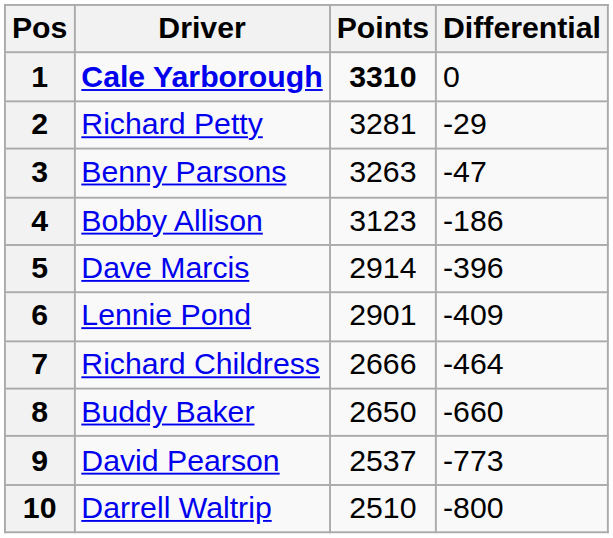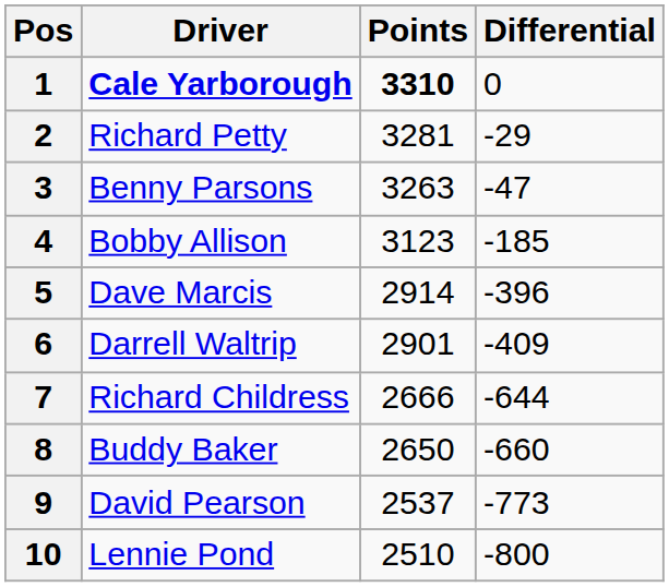 <table class="wikitable">
 <tr>
 <th>Pos</th>
 <th>Driver</th>
 <th>Points</th>
 <th>Differential</th>
 </tr>
 <tr>
 <th>1 </th>
 <td><strong><a href='#'>Cale Yarborough</a></strong></td>
 <td style="text-align:center;"><strong>3310</strong></td>
 <td>0</td>
 </tr>
 <tr>
 <th>2 </th>
 <td><a href='#'>Richard Petty</a></td>
 <td style="text-align:center;">3281</td>
 <td>-29</td>
 </tr>
 <tr>
 <th>3 </th>
 <td><a href='#'>Benny Parsons</a></td>
 <td style="text-align:center;">3263</td>
 <td>-47</td>
 </tr>
 <tr>
 <th>4 </th>
 <td><a href='#'>Bobby Allison</a></td>
 <td style="text-align:center;">3123</td>
-<td>-186</td>
+<td>-185</td>
 </tr>
 <tr>
 <th>5 </th>
 <td><a href='#'>Dave Marcis</a></td>
 <td style="text-align:center;">2914</td>
 <td>-396</td>
 </tr>
 <tr>
 <th>6 </th>
-<td><a href='#'>Lennie Pond</a></td>
+<td><a href='#'>Darrell Waltrip</a></td>
 <td style="text-align:center;">2901</td>
 <td>-409</td>
 </tr>
 <tr>
 <th>7 </th>
 <td><a href='#'>Richard Childress</a></td>
 <td style="text-align:center;">2666</td>
-<td>-464</td>
+<td>-644</td>
 </tr>
 <tr>
 <th>8 </th>
 <td><a href='#'>Buddy Baker</a></td>
 <td style="text-align:center;">2650</td>
 <td>-660</td>
 </tr>
 <tr>
 <th>9 </th>
 <td><a href='#'>David Pearson</a></td>
 <td style="text-align:center;">2537</td>
 <td>-773</td>
 </tr>
 <tr>
 <th>10 </th>
-<td><a href='#'>Darrell Waltrip</a></td>
+<td><a href='#'>Lennie Pond</a></td>
 <td style="text-align:center;">2510</td>
 <td>-800</td>
 </tr>
 </table>
